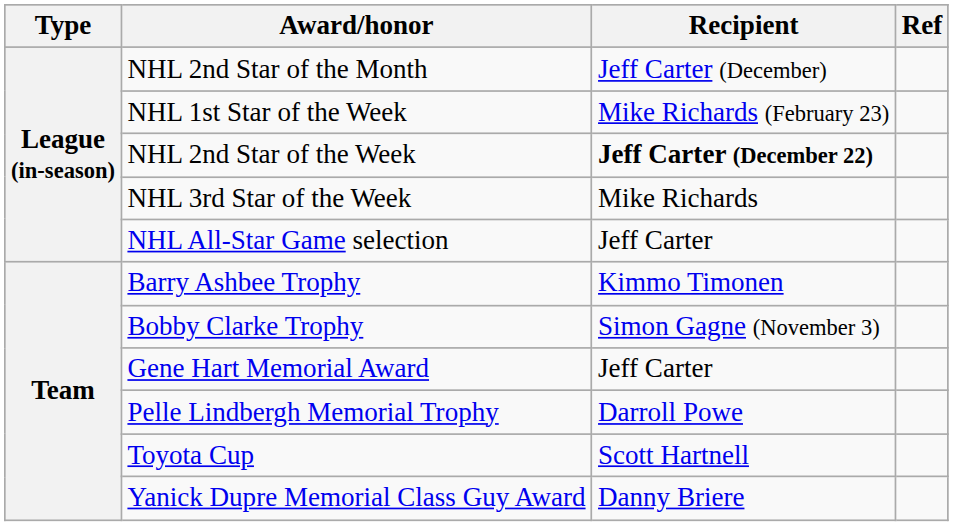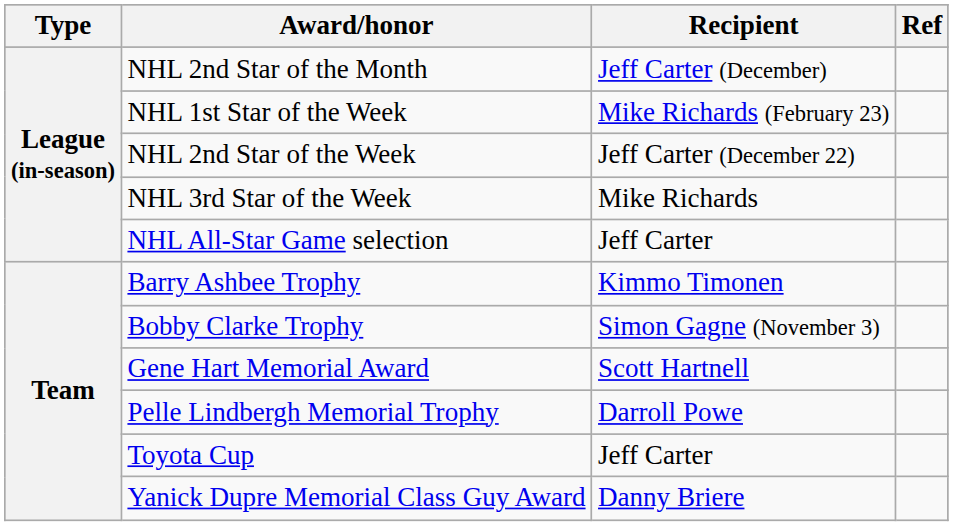 <table class="wikitable">
 <tr>
 <th scope="col">Type</th>
 <th scope="col">Award/honor</th>
 <th scope="col">Recipient</th>
 <th scope="col">Ref</th>
 </tr>
 <tr>
 <th scope="row" rowspan="5">League<br><small>(in-season)</small></th>
 <td>NHL 2nd Star of the Month</td>
 <td><a href='#'>Jeff Carter</a> <small>(December)</small></td>
 <td></td>
 </tr>
 <tr>
 <td>NHL 1st Star of the Week</td>
 <td><a href='#'>Mike Richards</a> <small>(February 23)</small></td>
 <td></td>
 </tr>
 <tr>
 <td>NHL 2nd Star of the Week</td>
-<td><strong>Jeff Carter <small>(December 22)</small></strong></td>
+<td>Jeff Carter <small>(December 22)</small></td>
 <td></td>
 </tr>
 <tr>
 <td>NHL 3rd Star of the Week</td>
 <td>Mike Richards</td>
 <td></td>
 </tr>
 <tr>
 <td><a href='#'>NHL All-Star Game</a> selection</td>
 <td>Jeff Carter</td>
 <td></td>
 </tr>
 <tr>
 <th scope="row" rowspan="6">Team</th>
 <td><a href='#'>Barry Ashbee Trophy</a></td>
 <td><a href='#'>Kimmo Timonen</a></td>
 <td></td>
 </tr>
 <tr>
 <td><a href='#'>Bobby Clarke Trophy</a></td>
 <td><a href='#'>Simon Gagne</a> <small>(November 3)</small></td>
 <td></td>
 </tr>
 <tr>
 <td><a href='#'>Gene Hart Memorial Award</a></td>
-<td>Jeff Carter</td>
+<td><a href='#'>Scott Hartnell</a></td>
 <td></td>
 </tr>
 <tr>
 <td><a href='#'>Pelle Lindbergh Memorial Trophy</a></td>
 <td><a href='#'>Darroll Powe</a></td>
 <td></td>
 </tr>
 <tr>
 <td><a href='#'>Toyota Cup</a></td>
-<td><a href='#'>Scott Hartnell</a></td>
+<td>Jeff Carter</td>
 <td></td>
 </tr>
 <tr>
 <td><a href='#'>Yanick Dupre Memorial Class Guy Award</a></td>
 <td><a href='#'>Danny Briere</a></td>
 <td></td>
 </tr>
 </table>
